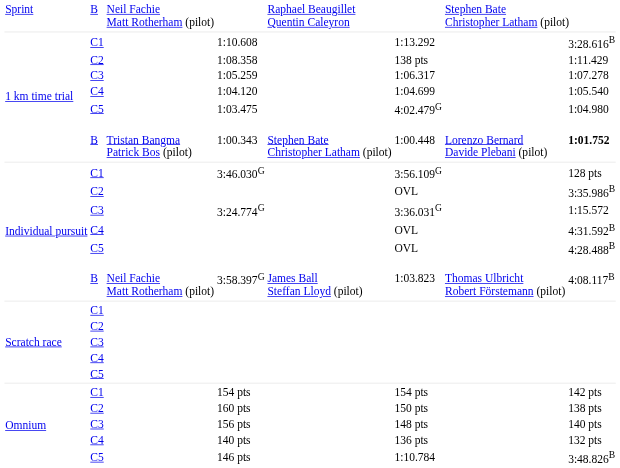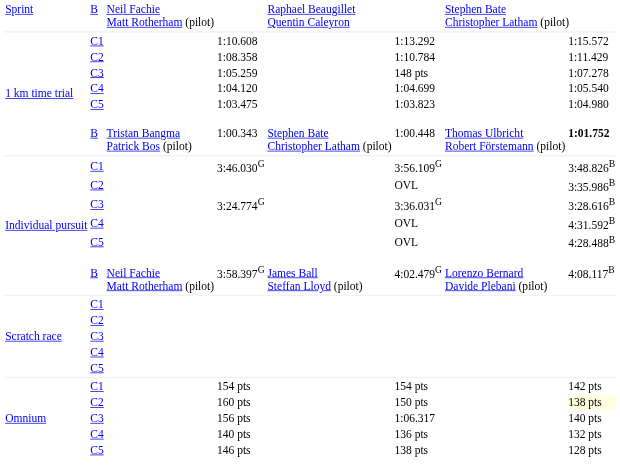 <table>
 <tr>
 <td><a href='#'>Sprint</a></td>
 <td><a href='#'>B</a></td>
 <td colspan=2><br><a href='#'>Neil Fachie</a><br><a href='#'>Matt Rotherham</a> (pilot)</td>
 <td colspan=2><br><a href='#'>Raphael Beaugillet</a><br><a href='#'>Quentin Caleyron</a></td>
 <td colspan=2><br><a href='#'>Stephen Bate</a><br><a href='#'>Christopher Latham</a> (pilot)</td>
 </tr>
 <tr>
 <td colspan=8 bgcolor=#f2f2f2></td>
 </tr>
 <tr>
 <td rowspan=6><a href='#'>1 km time trial</a></td>
 <td><a href='#'>C1</a></td>
 <td></td>
 <td>1:10.608</td>
 <td></td>
 <td>1:13.292</td>
 <td></td>
-<td>3:28.616<sup>B</sup></td>
+<td>1:15.572</td>
 </tr>
 <tr>
 <td><a href='#'>C2</a></td>
 <td></td>
 <td>1:08.358<br></td>
 <td></td>
-<td>138 pts</td>
+<td>1:10.784</td>
 <td></td>
 <td>1:11.429</td>
 </tr>
 <tr>
 <td><a href='#'>C3</a></td>
 <td></td>
 <td>1:05.259<br></td>
 <td></td>
-<td>1:06.317</td>
+<td>148 pts</td>
 <td></td>
 <td>1:07.278</td>
 </tr>
 <tr>
 <td><a href='#'>C4</a></td>
 <td></td>
 <td>1:04.120</td>
 <td></td>
 <td>1:04.699</td>
 <td></td>
 <td>1:05.540</td>
 </tr>
 <tr>
 <td><a href='#'>C5</a></td>
 <td></td>
 <td>1:03.475</td>
 <td></td>
-<td>4:02.479<sup>G</sup></td>
+<td>1:03.823</td>
 <td></td>
 <td>1:04.980</td>
 </tr>
 <tr>
 <td><a href='#'>B</a></td>
 <td><br><a href='#'>Tristan Bangma</a><br><a href='#'>Patrick Bos</a> (pilot)</td>
 <td>1:00.343</td>
 <td><br><a href='#'>Stephen Bate</a><br><a href='#'>Christopher Latham</a> (pilot)</td>
 <td>1:00.448</td>
-<td><br><a href='#'>Lorenzo Bernard</a><br><a href='#'>Davide Plebani</a> (pilot)</td>
+<td><br><a href='#'>Thomas Ulbricht</a><br><a href='#'>Robert Förstemann</a> (pilot)</td>
 <td><strong>1:01.752</strong></td>
 </tr>
 <tr>
 <td colspan=8 bgcolor=#f2f2f2></td>
 </tr>
 <tr>
 <td rowspan=6><a href='#'>Individual pursuit</a></td>
 <td><a href='#'>C1</a></td>
 <td></td>
 <td>3:46.030<sup>G</sup></td>
 <td></td>
 <td>3:56.109<sup>G</sup></td>
 <td></td>
-<td>128 pts</td>
+<td>3:48.826<sup>B</sup></td>
 </tr>
 <tr>
 <td><a href='#'>C2</a></td>
 <td></td>
 <td></td>
 <td></td>
 <td>OVL</td>
 <td></td>
 <td>3:35.986<sup>B</sup></td>
 </tr>
 <tr>
 <td><a href='#'>C3</a></td>
 <td></td>
 <td>3:24.774<sup>G</sup></td>
 <td></td>
 <td>3:36.031<sup>G</sup></td>
 <td></td>
-<td>1:15.572</td>
+<td>3:28.616<sup>B</sup></td>
 </tr>
 <tr>
 <td><a href='#'>C4</a></td>
 <td></td>
 <td></td>
 <td></td>
 <td>OVL</td>
 <td></td>
 <td>4:31.592<sup>B</sup></td>
 </tr>
 <tr>
 <td><a href='#'>C5</a></td>
 <td></td>
 <td></td>
 <td></td>
 <td>OVL</td>
 <td></td>
 <td>4:28.488<sup>B</sup></td>
 </tr>
 <tr>
 <td><a href='#'>B</a></td>
 <td><br><a href='#'>Neil Fachie</a><br><a href='#'>Matt Rotherham</a> (pilot)</td>
 <td>3:58.397<sup>G</sup><br></td>
 <td><br><a href='#'>James Ball</a><br><a href='#'>Steffan Lloyd</a> (pilot)</td>
-<td>1:03.823</td>
-<td><br><a href='#'>Thomas Ulbricht</a><br><a href='#'>Robert Förstemann</a> (pilot)</td>
+<td>4:02.479<sup>G</sup></td>
+<td><br><a href='#'>Lorenzo Bernard</a><br><a href='#'>Davide Plebani</a> (pilot)</td>
 <td>4:08.117<sup>B</sup></td>
 </tr>
 <tr>
 <td colspan=8 bgcolor=#f2f2f2></td>
 </tr>
 <tr>
 <td rowspan=5><a href='#'>Scratch race</a></td>
 <td><a href='#'>C1</a></td>
 <td colspan=2></td>
 <td colspan=2></td>
 <td colspan=2></td>
 </tr>
 <tr>
 <td><a href='#'>C2</a></td>
 <td colspan=2></td>
 <td colspan=2></td>
 <td colspan=2></td>
 </tr>
 <tr>
 <td><a href='#'>C3</a></td>
 <td colspan=2></td>
 <td colspan=2></td>
 <td colspan=2></td>
 </tr>
 <tr>
 <td><a href='#'>C4</a></td>
 <td colspan=2></td>
 <td colspan=2></td>
 <td colspan=2></td>
 </tr>
 <tr>
 <td><a href='#'>C5</a></td>
 <td colspan=2></td>
 <td colspan=2></td>
 <td colspan=2></td>
 </tr>
 <tr>
 <td colspan=8 bgcolor=#f2f2f2></td>
 </tr>
 <tr>
 <td rowspan=5><a href='#'>Omnium</a></td>
 <td><a href='#'>C1</a></td>
 <td></td>
 <td>154 pts</td>
 <td></td>
 <td>154 pts</td>
 <td></td>
 <td>142 pts</td>
 </tr>
 <tr>
 <td><a href='#'>C2</a></td>
 <td></td>
 <td>160 pts</td>
 <td></td>
 <td>150 pts</td>
 <td></td>
-<td>138 pts</td>
+<td style="background: lightyellow;">138 pts</td>
 </tr>
 <tr>
 <td><a href='#'>C3</a></td>
 <td></td>
 <td>156 pts</td>
 <td></td>
-<td>148 pts</td>
+<td>1:06.317</td>
 <td></td>
 <td>140 pts</td>
 </tr>
 <tr>
 <td><a href='#'>C4</a></td>
 <td></td>
 <td>140 pts</td>
 <td></td>
 <td>136 pts</td>
 <td></td>
 <td>132 pts</td>
 </tr>
 <tr>
 <td><a href='#'>C5</a></td>
 <td></td>
 <td>146 pts</td>
 <td></td>
-<td>1:10.784</td>
+<td>138 pts</td>
 <td></td>
-<td>3:48.826<sup>B</sup></td>
+<td>128 pts</td>
 </tr>
 </table>
